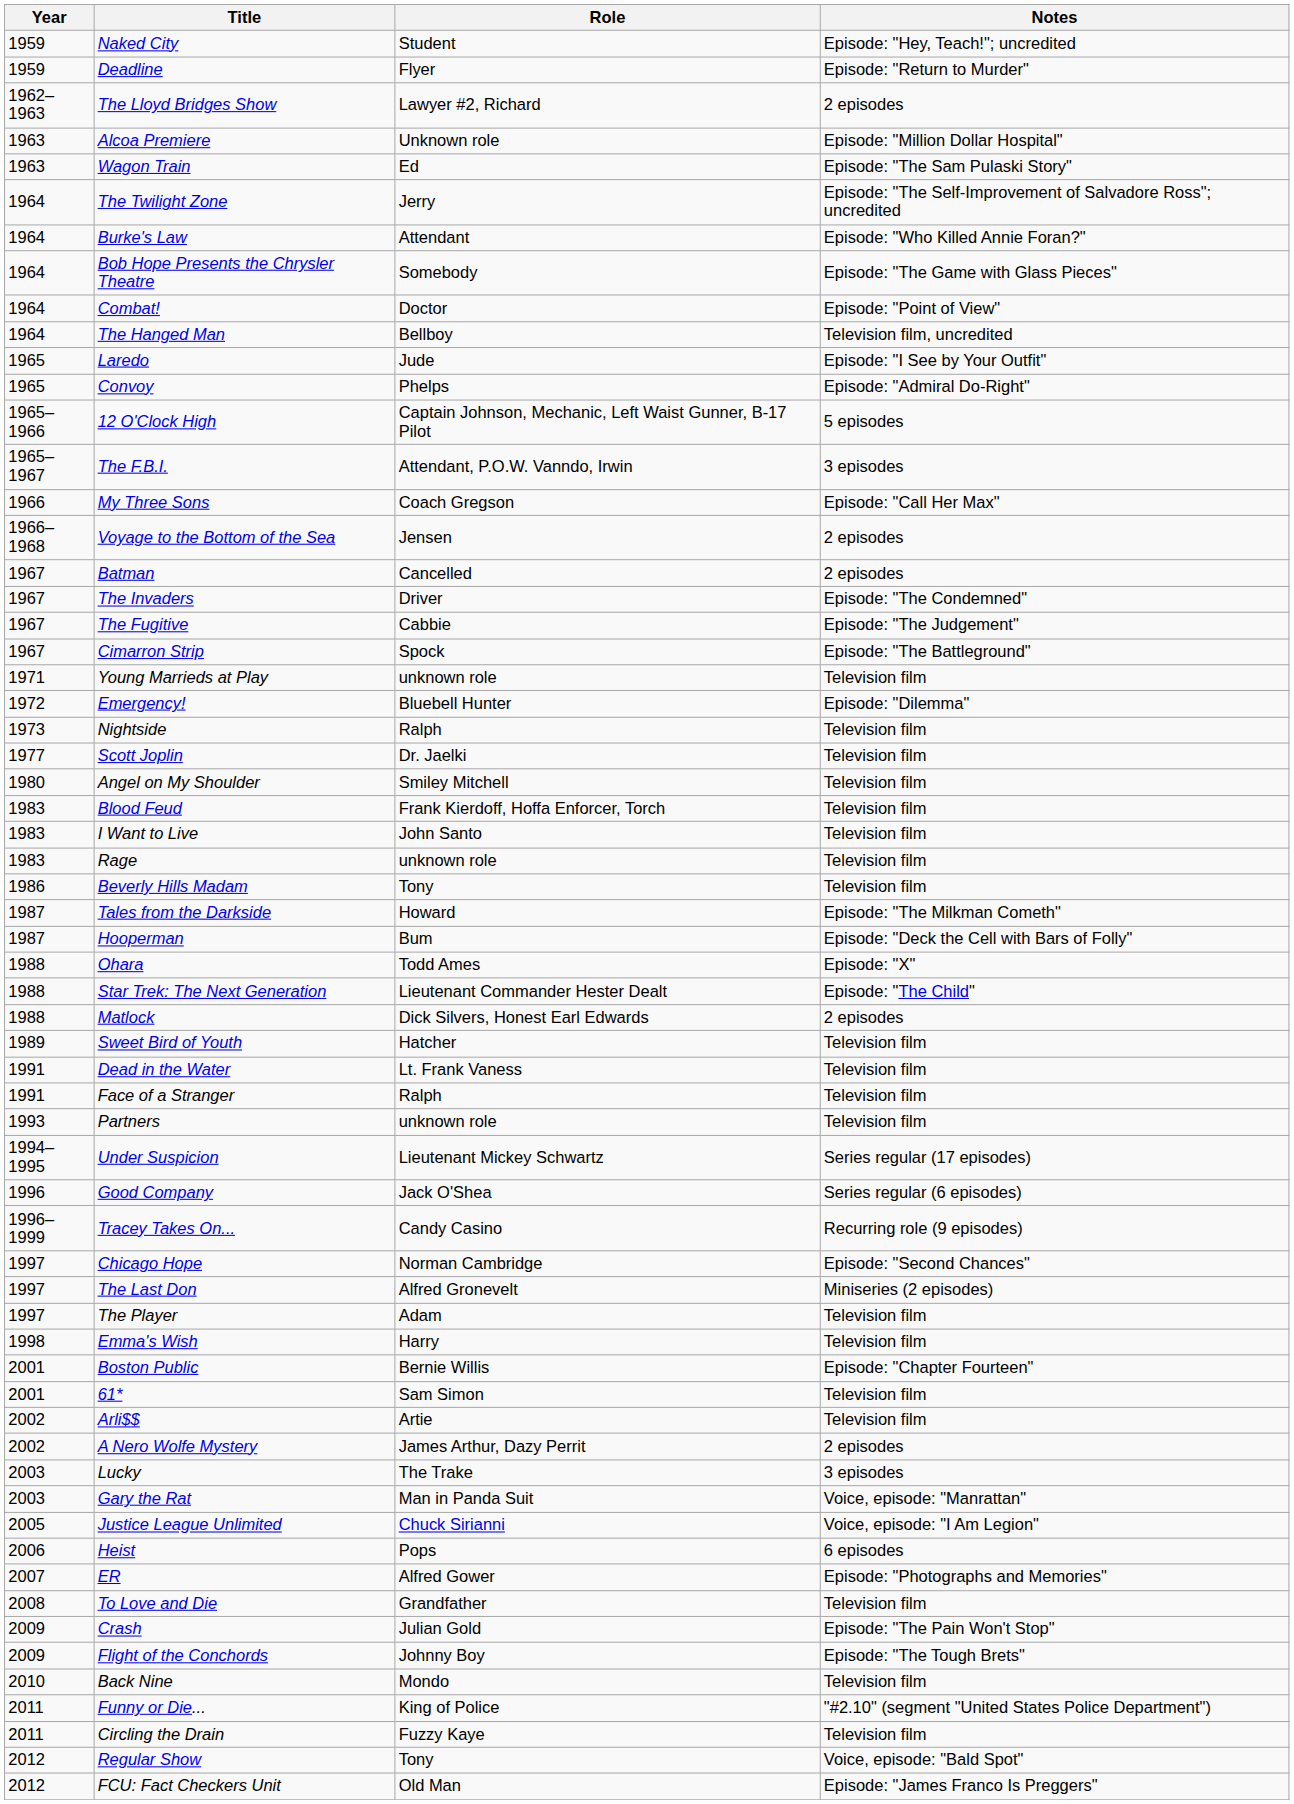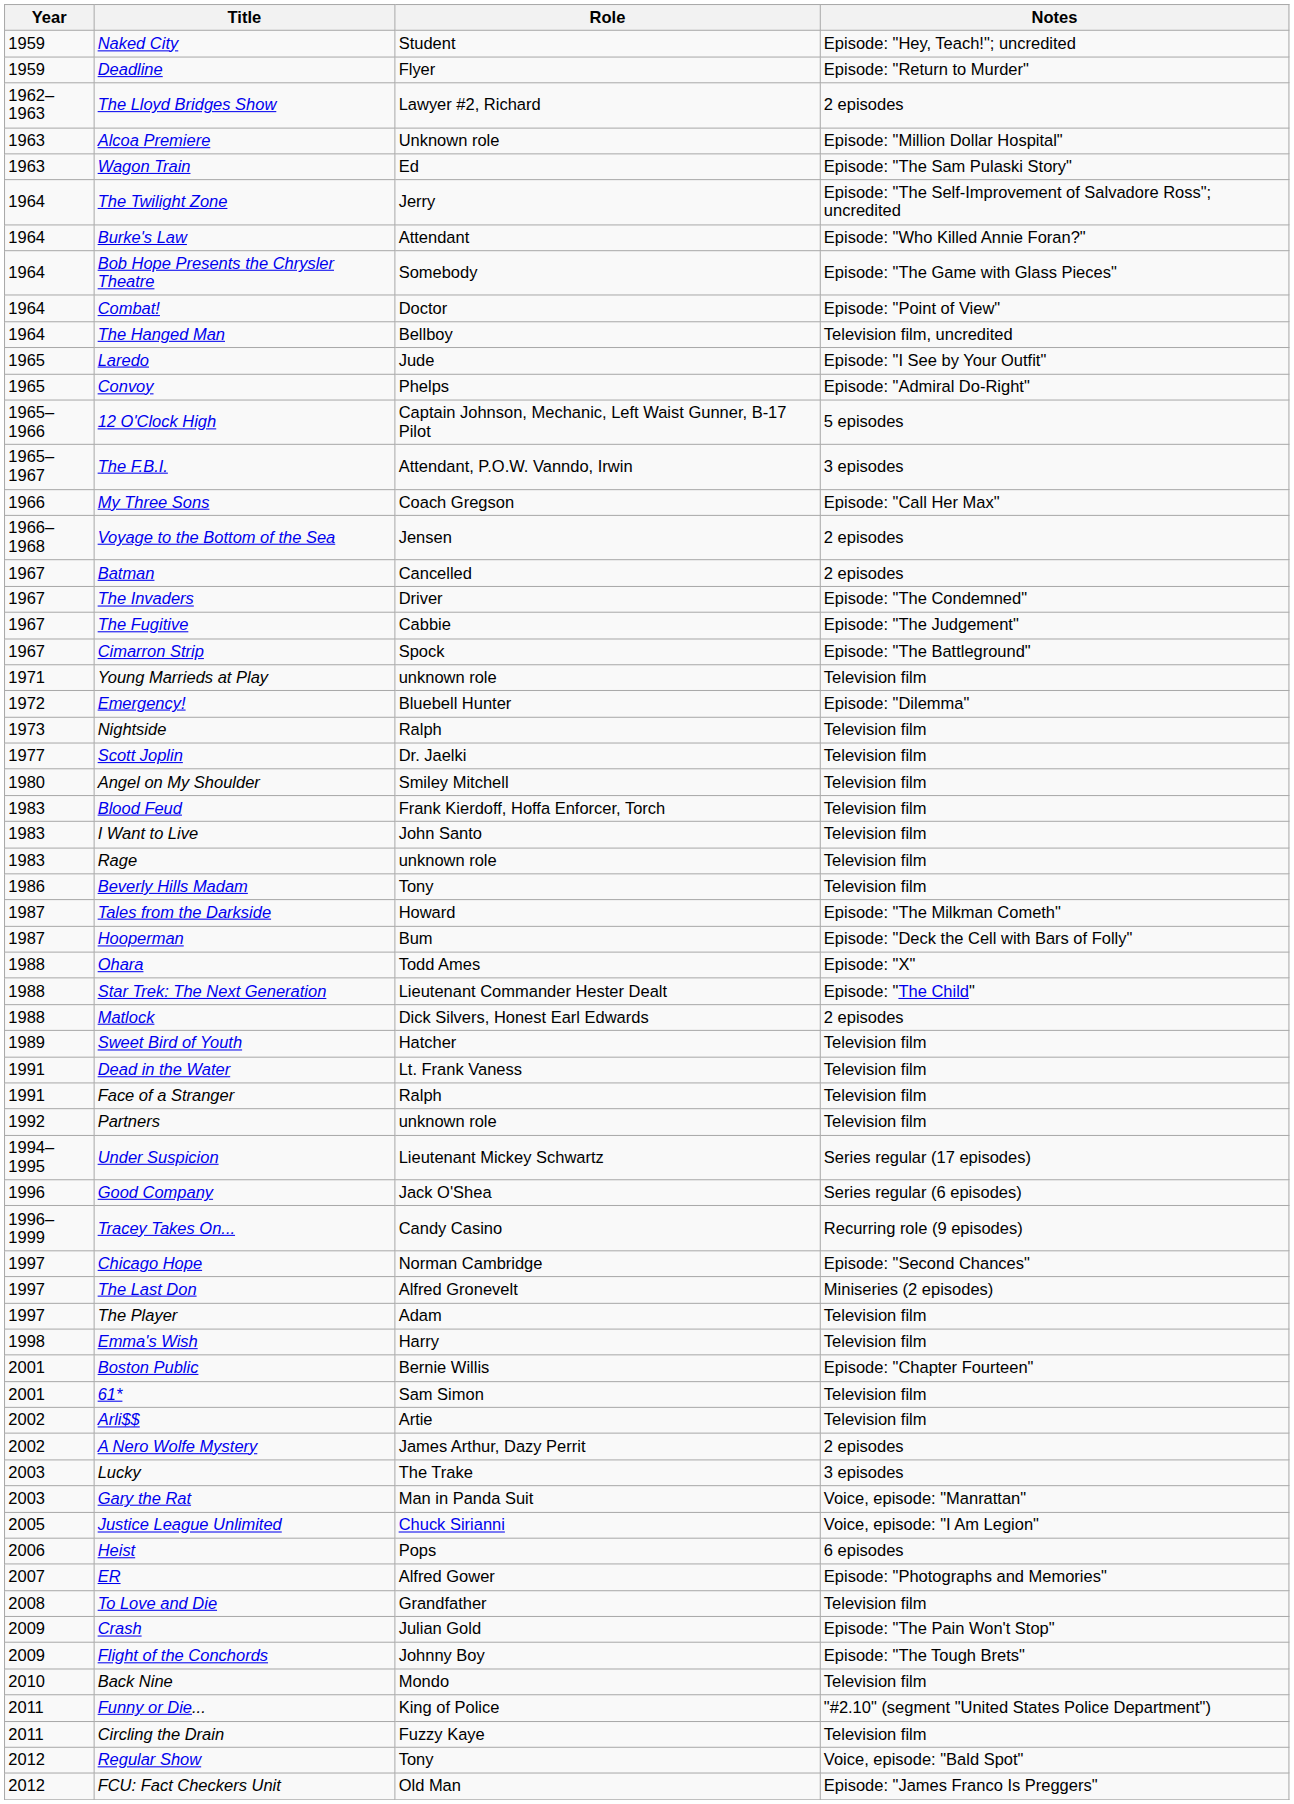 <table class="wikitable">
 <tr>
 <th>Year</th>
 <th>Title</th>
 <th>Role</th>
 <th>Notes</th>
 </tr>
 <tr>
 <td>1959</td>
 <td><em><a href='#'>Naked City</a></em></td>
 <td>Student</td>
 <td>Episode: "Hey, Teach!"; uncredited</td>
 </tr>
 <tr>
 <td>1959</td>
 <td><em><a href='#'>Deadline</a></em></td>
 <td>Flyer</td>
 <td>Episode: "Return to Murder"</td>
 </tr>
 <tr>
 <td>1962–1963</td>
 <td><em><a href='#'>The Lloyd Bridges Show</a></em></td>
 <td>Lawyer #2, Richard</td>
 <td>2 episodes</td>
 </tr>
 <tr>
 <td>1963</td>
 <td><em><a href='#'>Alcoa Premiere</a></em></td>
 <td>Unknown role</td>
 <td>Episode: "Million Dollar Hospital"</td>
 </tr>
 <tr>
 <td>1963</td>
 <td><em><a href='#'>Wagon Train</a></em></td>
 <td>Ed</td>
 <td>Episode: "The Sam Pulaski Story"</td>
 </tr>
 <tr>
 <td>1964</td>
 <td><em><a href='#'>The Twilight Zone</a></em></td>
 <td>Jerry</td>
 <td>Episode: "The Self-Improvement of Salvadore Ross"; uncredited</td>
 </tr>
 <tr>
 <td>1964</td>
 <td><em><a href='#'>Burke's Law</a></em></td>
 <td>Attendant</td>
 <td>Episode: "Who Killed Annie Foran?"</td>
 </tr>
 <tr>
 <td>1964</td>
 <td><em><a href='#'>Bob Hope Presents the Chrysler Theatre</a></em></td>
 <td>Somebody</td>
 <td>Episode: "The Game with Glass Pieces"</td>
 </tr>
 <tr>
 <td>1964</td>
 <td><em><a href='#'>Combat!</a></em></td>
 <td>Doctor</td>
 <td>Episode: "Point of View"</td>
 </tr>
 <tr>
 <td>1964</td>
 <td><em><a href='#'>The Hanged Man</a></em></td>
 <td>Bellboy</td>
 <td>Television film, uncredited</td>
 </tr>
 <tr>
 <td>1965</td>
 <td><em><a href='#'>Laredo</a></em></td>
 <td>Jude</td>
 <td>Episode: "I See by Your Outfit"</td>
 </tr>
 <tr>
 <td>1965</td>
 <td><em><a href='#'>Convoy</a></em></td>
 <td>Phelps</td>
 <td>Episode: "Admiral Do-Right"</td>
 </tr>
 <tr>
 <td>1965–1966</td>
 <td><em><a href='#'>12 O'Clock High</a></em></td>
 <td>Captain Johnson, Mechanic, Left Waist Gunner, B-17 Pilot</td>
 <td>5 episodes</td>
 </tr>
 <tr>
 <td>1965–1967</td>
 <td><em><a href='#'>The F.B.I.</a></em></td>
 <td>Attendant, P.O.W. Vanndo, Irwin</td>
 <td>3 episodes</td>
 </tr>
 <tr>
 <td>1966</td>
 <td><em><a href='#'>My Three Sons</a></em></td>
 <td>Coach Gregson</td>
 <td>Episode: "Call Her Max"</td>
 </tr>
 <tr>
 <td>1966–1968</td>
 <td><em><a href='#'>Voyage to the Bottom of the Sea</a></em></td>
 <td>Jensen</td>
 <td>2 episodes</td>
 </tr>
 <tr>
 <td>1967</td>
 <td><em><a href='#'>Batman</a></em></td>
 <td>Cancelled</td>
 <td>2 episodes</td>
 </tr>
 <tr>
 <td>1967</td>
 <td><em><a href='#'>The Invaders</a></em></td>
 <td>Driver</td>
 <td>Episode: "The Condemned"</td>
 </tr>
 <tr>
 <td>1967</td>
 <td><em><a href='#'>The Fugitive</a></em></td>
 <td>Cabbie</td>
 <td>Episode: "The Judgement"</td>
 </tr>
 <tr>
 <td>1967</td>
 <td><em><a href='#'>Cimarron Strip</a></em></td>
 <td>Spock</td>
 <td>Episode: "The Battleground"</td>
 </tr>
 <tr>
 <td>1971</td>
 <td><em>Young Marrieds at Play</em></td>
 <td>unknown role</td>
 <td>Television film</td>
 </tr>
 <tr>
 <td>1972</td>
 <td><em><a href='#'>Emergency!</a></em></td>
 <td>Bluebell Hunter</td>
 <td>Episode: "Dilemma"</td>
 </tr>
 <tr>
 <td>1973</td>
 <td><em>Nightside</em></td>
 <td>Ralph</td>
 <td>Television film</td>
 </tr>
 <tr>
 <td>1977</td>
 <td><em><a href='#'>Scott Joplin</a></em></td>
 <td>Dr. Jaelki</td>
 <td>Television film</td>
 </tr>
 <tr>
 <td>1980</td>
 <td><em>Angel on My Shoulder</em></td>
 <td>Smiley Mitchell</td>
 <td>Television film</td>
 </tr>
 <tr>
 <td>1983</td>
 <td><em><a href='#'>Blood Feud</a></em></td>
 <td>Frank Kierdoff, Hoffa Enforcer, Torch</td>
 <td>Television film</td>
 </tr>
 <tr>
 <td>1983</td>
 <td><em>I Want to Live</em></td>
 <td>John Santo</td>
 <td>Television film</td>
 </tr>
 <tr>
 <td>1983</td>
 <td><em>Rage</em></td>
 <td>unknown role</td>
 <td>Television film</td>
 </tr>
 <tr>
 <td>1986</td>
 <td><em><a href='#'>Beverly Hills Madam</a></em></td>
 <td>Tony</td>
 <td>Television film</td>
 </tr>
 <tr>
 <td>1987</td>
 <td><em><a href='#'>Tales from the Darkside</a></em></td>
 <td>Howard</td>
 <td>Episode: "The Milkman Cometh"</td>
 </tr>
 <tr>
 <td>1987</td>
 <td><em><a href='#'>Hooperman</a></em></td>
 <td>Bum</td>
 <td>Episode: "Deck the Cell with Bars of Folly"</td>
 </tr>
 <tr>
 <td>1988</td>
 <td><em><a href='#'>Ohara</a></em></td>
 <td>Todd Ames</td>
 <td>Episode: "X"</td>
 </tr>
 <tr>
 <td>1988</td>
 <td><em><a href='#'>Star Trek: The Next Generation</a></em></td>
 <td>Lieutenant Commander Hester Dealt</td>
 <td>Episode: "<a href='#'>The Child</a>"</td>
 </tr>
 <tr>
 <td>1988</td>
 <td><em><a href='#'>Matlock</a></em></td>
 <td>Dick Silvers, Honest Earl Edwards</td>
 <td>2 episodes</td>
 </tr>
 <tr>
 <td>1989</td>
 <td><em><a href='#'>Sweet Bird of Youth</a></em></td>
 <td>Hatcher</td>
 <td>Television film</td>
 </tr>
 <tr>
 <td>1991</td>
 <td><em><a href='#'>Dead in the Water</a></em></td>
 <td>Lt. Frank Vaness</td>
 <td>Television film</td>
 </tr>
 <tr>
 <td>1991</td>
 <td><em>Face of a Stranger</em></td>
 <td>Ralph</td>
 <td>Television film</td>
 </tr>
 <tr>
-<td>1993</td>
+<td>1992</td>
 <td><em>Partners</em></td>
 <td>unknown role</td>
 <td>Television film</td>
 </tr>
 <tr>
 <td>1994–1995</td>
 <td><em><a href='#'>Under Suspicion</a></em></td>
 <td>Lieutenant Mickey Schwartz</td>
 <td>Series regular (17 episodes)</td>
 </tr>
 <tr>
 <td>1996</td>
 <td><em><a href='#'>Good Company</a></em></td>
 <td>Jack O'Shea</td>
 <td>Series regular (6 episodes)</td>
 </tr>
 <tr>
 <td>1996–1999</td>
 <td><em><a href='#'>Tracey Takes On...</a></em></td>
 <td>Candy Casino</td>
 <td>Recurring role (9 episodes)</td>
 </tr>
 <tr>
 <td>1997</td>
 <td><em><a href='#'>Chicago Hope</a></em></td>
 <td>Norman Cambridge</td>
 <td>Episode: "Second Chances"</td>
 </tr>
 <tr>
 <td>1997</td>
 <td><em><a href='#'>The Last Don</a></em></td>
 <td>Alfred Gronevelt</td>
 <td>Miniseries (2 episodes)</td>
 </tr>
 <tr>
 <td>1997</td>
 <td><em>The Player</em></td>
 <td>Adam</td>
 <td>Television film</td>
 </tr>
 <tr>
 <td>1998</td>
 <td><em><a href='#'>Emma's Wish</a></em></td>
 <td>Harry</td>
 <td>Television film</td>
 </tr>
 <tr>
 <td>2001</td>
 <td><em><a href='#'>Boston Public</a></em></td>
 <td>Bernie Willis</td>
 <td>Episode: "Chapter Fourteen"</td>
 </tr>
 <tr>
 <td>2001</td>
 <td><em><a href='#'>61*</a></em></td>
 <td>Sam Simon</td>
 <td>Television film</td>
 </tr>
 <tr>
 <td>2002</td>
 <td><em><a href='#'>Arli$$</a></em></td>
 <td>Artie</td>
 <td>Television film</td>
 </tr>
 <tr>
 <td>2002</td>
 <td><em><a href='#'>A Nero Wolfe Mystery</a></em></td>
 <td>James Arthur, Dazy Perrit</td>
 <td>2 episodes</td>
 </tr>
 <tr>
 <td>2003</td>
 <td><em>Lucky</em></td>
 <td>The Trake</td>
 <td>3 episodes</td>
 </tr>
 <tr>
 <td>2003</td>
 <td><em><a href='#'>Gary the Rat</a></em></td>
 <td>Man in Panda Suit</td>
 <td>Voice, episode: "Manrattan"</td>
 </tr>
 <tr>
 <td>2005</td>
 <td><em><a href='#'>Justice League Unlimited</a></em></td>
 <td><a href='#'>Chuck Sirianni</a></td>
 <td>Voice, episode: "I Am Legion"</td>
 </tr>
 <tr>
 <td>2006</td>
 <td><em><a href='#'>Heist</a></em></td>
 <td>Pops</td>
 <td>6 episodes</td>
 </tr>
 <tr>
 <td>2007</td>
 <td><em><a href='#'>ER</a></em></td>
 <td>Alfred Gower</td>
 <td>Episode: "Photographs and Memories"</td>
 </tr>
 <tr>
 <td>2008</td>
 <td><em><a href='#'>To Love and Die</a></em></td>
 <td>Grandfather</td>
 <td>Television film</td>
 </tr>
 <tr>
 <td>2009</td>
 <td><em><a href='#'>Crash</a></em></td>
 <td>Julian Gold</td>
 <td>Episode: "The Pain Won't Stop"</td>
 </tr>
 <tr>
 <td>2009</td>
 <td><em><a href='#'>Flight of the Conchords</a></em></td>
 <td>Johnny Boy</td>
 <td>Episode: "The Tough Brets"</td>
 </tr>
 <tr>
 <td>2010</td>
 <td><em>Back Nine</em></td>
 <td>Mondo</td>
 <td>Television film</td>
 </tr>
 <tr>
 <td>2011</td>
 <td><em><a href='#'>Funny or Die</a>...</em></td>
 <td>King of Police</td>
 <td>"#2.10" (segment "United States Police Department")</td>
 </tr>
 <tr>
 <td>2011</td>
 <td><em>Circling the Drain</em></td>
 <td>Fuzzy Kaye</td>
 <td>Television film</td>
 </tr>
 <tr>
 <td>2012</td>
 <td><em><a href='#'>Regular Show</a></em></td>
 <td>Tony</td>
 <td>Voice, episode: "Bald Spot"</td>
 </tr>
 <tr>
 <td>2012</td>
 <td><em>FCU: Fact Checkers Unit</em></td>
 <td>Old Man</td>
 <td>Episode: "James Franco Is Preggers"</td>
 </tr>
 </table>
